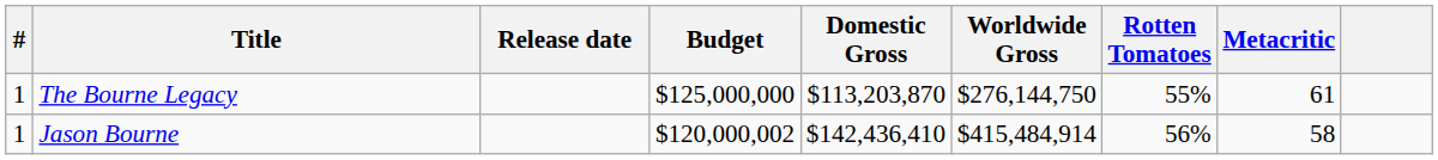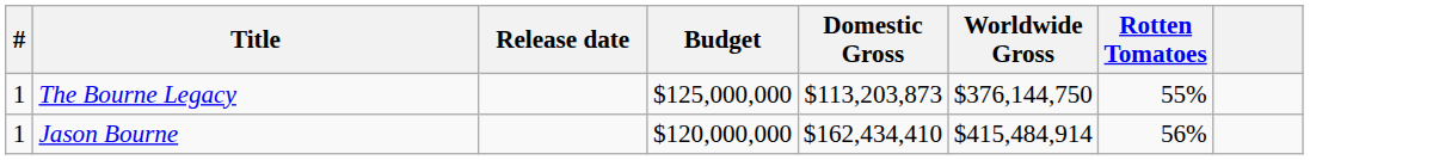 <table class="wikitable sortable" style="text-align: right;">
 <tr>
 <th width=10>#</th>
 <th width=275>Title</th>
 <th width=100>Release date</th>
 <th width=75>Budget</th>
 <th width=75>Domestic Gross</th>
 <th width=50>Worldwide Gross</th>
 <th width=50><a href='#'>Rotten Tomatoes</a></th>
-<th width=50><a href='#'>Metacritic</a></th>
 <th width=50></th>
 </tr>
 <tr>
 <td style="text-align:center;">1</td>
 <td style="text-align:left;"><em><a href='#'>The Bourne Legacy</a></em></td>
 <td></td>
 <td>$125,000,000</td>
-<td>$113,203,870</td>
-<td>$276,144,750</td>
+<td>$113,203,873</td>
+<td>$376,144,750</td>
 <td>55%</td>
-<td>61</td>
 <td></td>
 </tr>
 <tr>
 <td style="text-align:center;">1</td>
 <td style="text-align:left;"><em><a href='#'>Jason Bourne</a></em></td>
 <td></td>
-<td>$120,000,002</td>
-<td>$142,436,410</td>
+<td>$120,000,000</td>
+<td>$162,434,410</td>
 <td>$415,484,914</td>
 <td>56%</td>
-<td>58</td>
 <td></td>
 </tr>
 </table>
